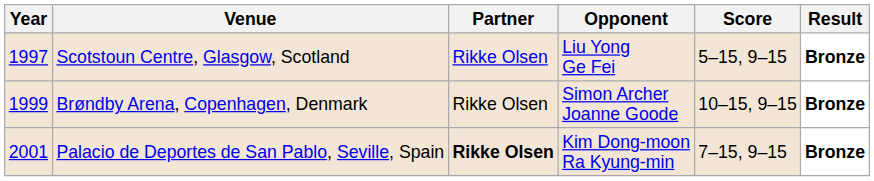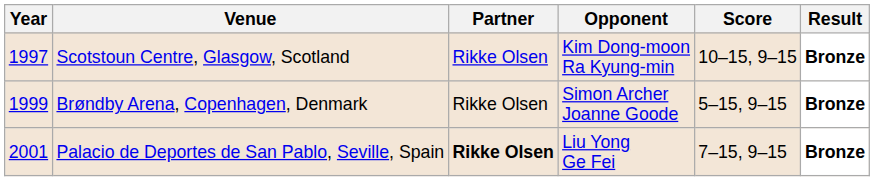 <table class="sortable wikitable" style="font-size: 90%;">
 <tr>
 <th>Year</th>
 <th>Venue</th>
 <th>Partner</th>
 <th>Opponent</th>
 <th>Score</th>
 <th>Result</th>
 </tr>
 <tr style="background:#F3E6D7">
 <td align="center"><a href='#'>1997</a></td>
 <td align="left"><a href='#'>Scotstoun Centre</a>, <a href='#'>Glasgow</a>, Scotland</td>
 <td align="left"> <a href='#'>Rikke Olsen</a></td>
-<td align="left"> <a href='#'>Liu Yong</a><br> <a href='#'>Ge Fei</a></td>
-<td align="left">5–15, 9–15</td>
+<td align="left"> <a href='#'>Kim Dong-moon</a><br> <a href='#'>Ra Kyung-min</a></td>
+<td align="left">10–15, 9–15</td>
 <td style="text-align:left; background:white"> <strong>Bronze</strong></td>
 </tr>
 <tr style="background:#F3E6D7">
 <td align="center"><a href='#'>1999</a></td>
 <td align="left"><a href='#'>Brøndby Arena</a>, <a href='#'>Copenhagen</a>, Denmark</td>
 <td align="left"> Rikke Olsen</td>
 <td align="left"> <a href='#'>Simon Archer</a><br> <a href='#'>Joanne Goode</a></td>
-<td align="left">10–15, 9–15</td>
+<td align="left">5–15, 9–15</td>
 <td style="text-align:left; background:white"> <strong>Bronze</strong></td>
 </tr>
 <tr style="background:#F3E6D7">
 <td align="center"><a href='#'>2001</a></td>
 <td align="left"><a href='#'>Palacio de Deportes de San Pablo</a>, <a href='#'>Seville</a>, Spain</td>
 <td align="left"><strong> Rikke Olsen</strong></td>
-<td align="left"> <a href='#'>Kim Dong-moon</a><br> <a href='#'>Ra Kyung-min</a></td>
+<td align="left"> <a href='#'>Liu Yong</a><br> <a href='#'>Ge Fei</a></td>
 <td align="left">7–15, 9–15</td>
 <td style="text-align:left; background:white"> <strong>Bronze</strong></td>
 </tr>
 </table>
